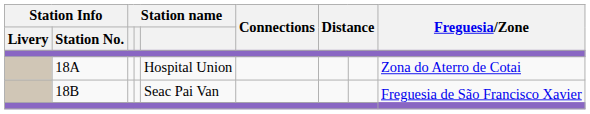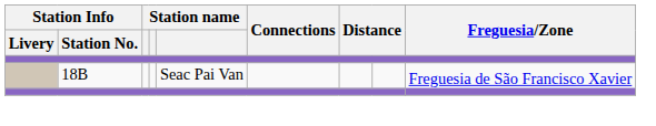 <table class="wikitable">
 <tr>
 <th colspan="2">Station Info</th>
 <th colspan="3">Station name</th>
 <th rowspan="2">Connections</th>
 <th colspan="2" rowspan="2">Distance<br></th>
 <th rowspan="2"><a href='#'>Freguesia</a>/Zone</th>
 </tr>
 <tr>
 <th>Livery</th>
 <th>Station No.</th>
 <th></th>
 <th></th>
 <th></th>
 </tr>
 <tr style = "background:#8966c3; height: 2pt">
 <td colspan="9"></td>
 </tr>
 <tr>
 <td style="background: #d0c6b6"></td>
-<td>18A</td>
-<td></td>
-<td></td>
-<td>Hospital Union</td>
-<td></td>
-<td></td>
-<td></td>
-<td><a href='#'>Zona do Aterro de Cotai</a></td>
-</tr>
-<tr>
-<td style="background: #d0c6b6"></td>
 <td>18B</td>
 <td></td>
 <td></td>
 <td>Seac Pai Van</td>
 <td></td>
 <td></td>
 <td></td>
 <td rowspan="4"><a href='#'>Freguesia de São Francisco Xavier</a></td>
 </tr>
 <tr style="background:#8966c3; height: 2pt">
 <td colspan="9"></td>
 </tr>
 </table>
